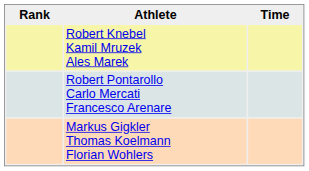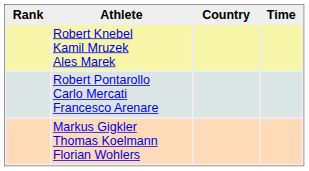 <table style="border-style:solid;border-width:1px;border-color:#808080;background-color:#EFEFEF" cellspacing="2" cellpadding="2" width="385px">
 <tr bgcolor="#EFEFEF">
 <th>Rank</th>
 <th>Athlete</th>
+<th>Country</th>
 <th>Time</th>
 </tr>
 <tr bgcolor="#F7F6A8">
 <td align=center></td>
 <td><a href='#'>Robert Knebel</a><br><a href='#'>Kamil Mruzek</a><br><a href='#'>Ales Marek</a></td>
+<td></td>
 <td align="right"></td>
 </tr>
 <tr bgcolor="#DCE5E5">
 <td align=center></td>
 <td><a href='#'>Robert Pontarollo</a><br><a href='#'>Carlo Mercati</a><br><a href='#'>Francesco Arenare</a></td>
+<td></td>
 <td align="right"></td>
 </tr>
 <tr bgcolor="#FFDAB9">
 <td align=center></td>
 <td><a href='#'>Markus Gigkler</a><br><a href='#'>Thomas Koelmann</a><br><a href='#'>Florian Wohlers</a></td>
+<td></td>
 <td align="right"></td>
 </tr>
 </table>
